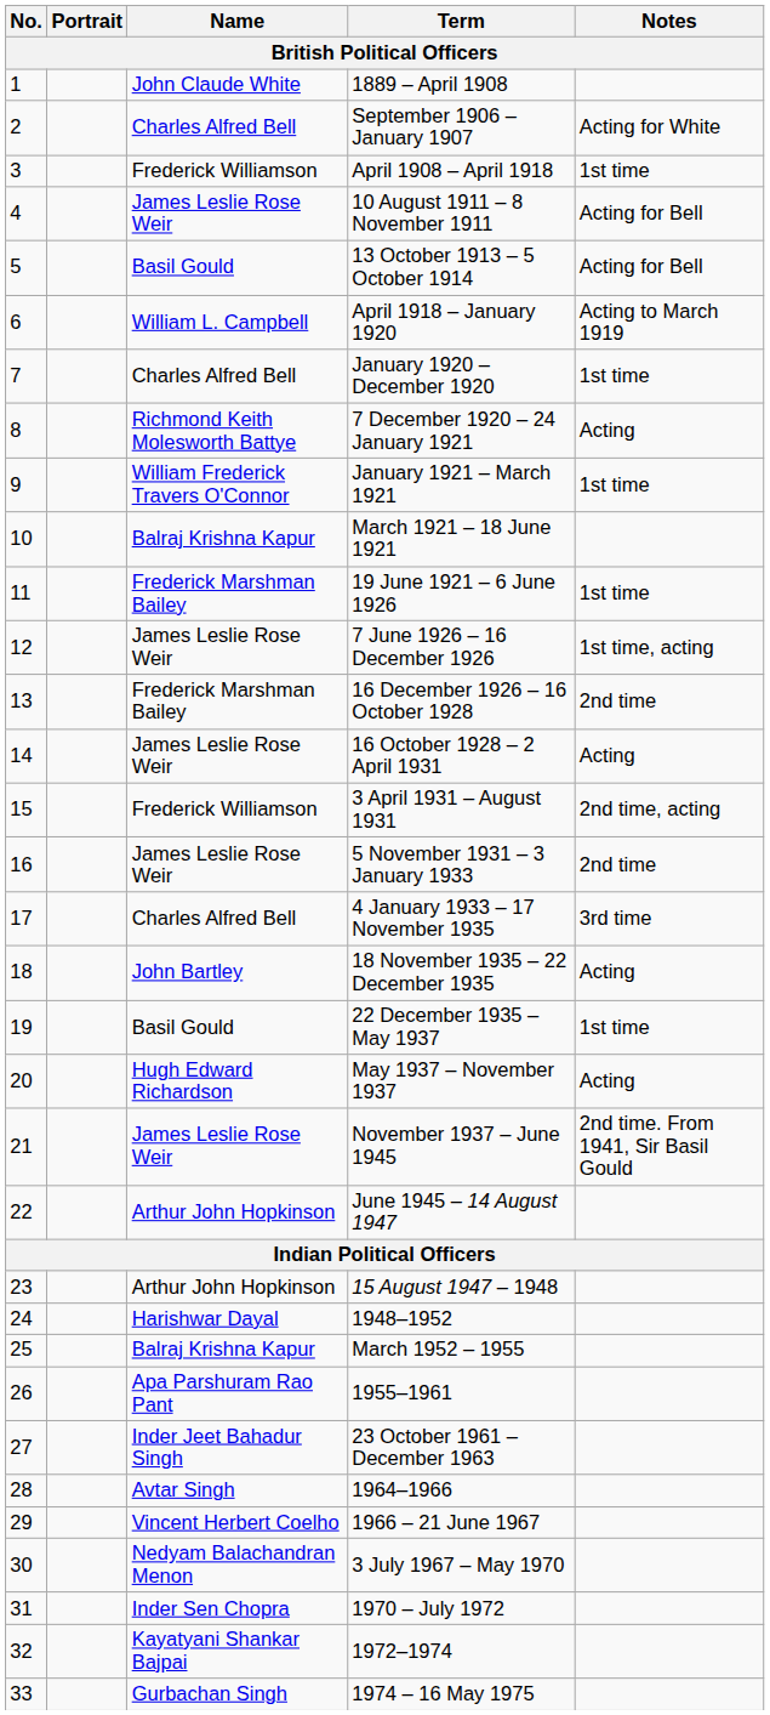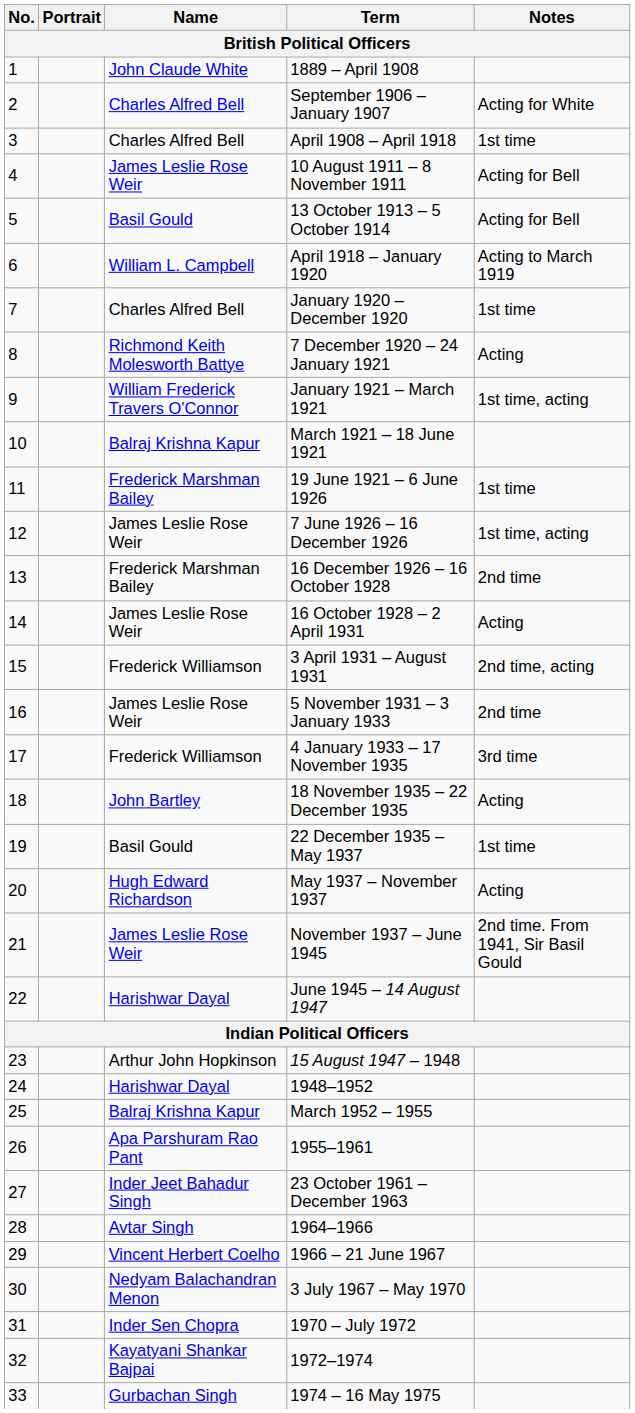 <table class="wikitable">
 <tr>
 <th>No.</th>
 <th>Portrait</th>
 <th>Name</th>
 <th>Term</th>
 <th>Notes</th>
 </tr>
 <tr>
 <th colspan="5" align="center">British Political Officers</th>
 </tr>
 <tr>
 <td>1</td>
 <td></td>
 <td><a href='#'>John Claude White</a></td>
 <td>1889 – April 1908</td>
 <td></td>
 </tr>
 <tr>
 <td>2</td>
 <td></td>
 <td><a href='#'>Charles Alfred Bell</a></td>
 <td>September 1906 – January 1907</td>
 <td>Acting for White</td>
 </tr>
 <tr>
 <td>3</td>
 <td></td>
-<td>Frederick Williamson</td>
+<td>Charles Alfred Bell</td>
 <td>April 1908 – April 1918</td>
 <td>1st time</td>
 </tr>
 <tr>
 <td>4</td>
 <td></td>
 <td><a href='#'>James Leslie Rose Weir</a></td>
 <td>10 August 1911 – 8 November 1911</td>
 <td>Acting for Bell</td>
 </tr>
 <tr>
 <td>5</td>
 <td></td>
 <td><a href='#'>Basil Gould</a></td>
 <td>13 October 1913 – 5 October 1914</td>
 <td>Acting for Bell</td>
 </tr>
 <tr>
 <td>6</td>
 <td></td>
 <td><a href='#'>William L. Campbell</a></td>
 <td>April 1918 – January 1920</td>
 <td>Acting to March 1919</td>
 </tr>
 <tr>
 <td>7</td>
 <td></td>
 <td>Charles Alfred Bell</td>
 <td>January 1920 – December 1920</td>
 <td>1st time</td>
 </tr>
 <tr>
 <td>8</td>
 <td></td>
 <td><a href='#'>Richmond Keith Molesworth Battye</a></td>
 <td>7 December 1920 – 24 January 1921</td>
 <td>Acting</td>
 </tr>
 <tr>
 <td>9</td>
 <td></td>
 <td><a href='#'>William Frederick Travers O'Connor</a></td>
 <td>January 1921 – March 1921</td>
-<td>1st time</td>
+<td>1st time, acting</td>
 </tr>
 <tr>
 <td>10</td>
 <td></td>
 <td><a href='#'>Balraj Krishna Kapur</a></td>
 <td>March 1921 – 18 June 1921</td>
 <td></td>
 </tr>
 <tr>
 <td>11</td>
 <td></td>
 <td><a href='#'>Frederick Marshman Bailey</a></td>
 <td>19 June 1921 – 6 June 1926</td>
 <td>1st time</td>
 </tr>
 <tr>
 <td>12</td>
 <td></td>
 <td>James Leslie Rose Weir</td>
 <td>7 June 1926 – 16 December 1926</td>
 <td>1st time, acting</td>
 </tr>
 <tr>
 <td>13</td>
 <td></td>
 <td>Frederick Marshman Bailey</td>
 <td>16 December 1926 – 16 October 1928</td>
 <td>2nd time</td>
 </tr>
 <tr>
 <td>14</td>
 <td></td>
 <td>James Leslie Rose Weir</td>
 <td>16 October 1928 – 2 April 1931</td>
 <td>Acting</td>
 </tr>
 <tr>
 <td>15</td>
 <td></td>
 <td>Frederick Williamson</td>
 <td>3 April 1931 – August 1931</td>
 <td>2nd time, acting</td>
 </tr>
 <tr>
 <td>16</td>
 <td></td>
 <td>James Leslie Rose Weir</td>
 <td>5 November 1931 – 3 January 1933</td>
 <td>2nd time</td>
 </tr>
 <tr>
 <td>17</td>
 <td></td>
-<td>Charles Alfred Bell</td>
+<td>Frederick Williamson</td>
 <td>4 January 1933 – 17 November 1935</td>
 <td>3rd time</td>
 </tr>
 <tr>
 <td>18</td>
 <td></td>
 <td><a href='#'>John Bartley</a></td>
 <td>18 November 1935 – 22 December 1935</td>
 <td>Acting</td>
 </tr>
 <tr>
 <td>19</td>
 <td></td>
 <td>Basil Gould</td>
 <td>22 December 1935 – May 1937</td>
 <td>1st time</td>
 </tr>
 <tr>
 <td>20</td>
 <td></td>
 <td><a href='#'>Hugh Edward Richardson</a></td>
 <td>May 1937 – November 1937</td>
 <td>Acting</td>
 </tr>
 <tr>
 <td>21</td>
 <td></td>
 <td><a href='#'>James Leslie Rose Weir</a></td>
 <td>November 1937 – June 1945</td>
 <td>2nd time. From 1941, Sir Basil Gould</td>
 </tr>
 <tr>
 <td>22</td>
 <td></td>
-<td><a href='#'>Arthur John Hopkinson</a></td>
+<td><a href='#'>Harishwar Dayal</a></td>
 <td>June 1945 – <em>14 August 1947</em></td>
 <td></td>
 </tr>
 <tr>
 <th colspan="5" align="center">Indian Political Officers</th>
 </tr>
 <tr>
 <td>23</td>
 <td></td>
 <td>Arthur John Hopkinson</td>
 <td><em>15 August 1947</em> – 1948</td>
 <td></td>
 </tr>
 <tr>
 <td>24</td>
 <td></td>
 <td><a href='#'>Harishwar Dayal</a></td>
 <td>1948–1952</td>
 <td></td>
 </tr>
 <tr>
 <td>25</td>
 <td></td>
 <td><a href='#'>Balraj Krishna Kapur</a></td>
 <td>March 1952 – 1955</td>
 <td></td>
 </tr>
 <tr>
 <td>26</td>
 <td></td>
 <td><a href='#'>Apa Parshuram Rao Pant</a></td>
 <td>1955–1961</td>
 <td></td>
 </tr>
 <tr>
 <td>27</td>
 <td></td>
 <td><a href='#'>Inder Jeet Bahadur Singh</a></td>
 <td>23 October 1961 – December 1963</td>
 <td></td>
 </tr>
 <tr>
 <td>28</td>
 <td></td>
 <td><a href='#'>Avtar Singh</a></td>
 <td>1964–1966</td>
 <td></td>
 </tr>
 <tr>
 <td>29</td>
 <td></td>
 <td><a href='#'>Vincent Herbert Coelho</a></td>
 <td>1966 – 21 June 1967</td>
 <td></td>
 </tr>
 <tr>
 <td>30</td>
 <td></td>
 <td><a href='#'>Nedyam Balachandran Menon</a></td>
 <td>3 July 1967 – May 1970</td>
 <td></td>
 </tr>
 <tr>
 <td>31</td>
 <td></td>
 <td><a href='#'>Inder Sen Chopra</a></td>
 <td>1970 – July 1972</td>
 <td></td>
 </tr>
 <tr>
 <td>32</td>
 <td></td>
 <td><a href='#'>Kayatyani Shankar Bajpai</a></td>
 <td>1972–1974</td>
 <td></td>
 </tr>
 <tr>
 <td>33</td>
 <td></td>
 <td><a href='#'>Gurbachan Singh</a></td>
 <td>1974 – 16 May 1975</td>
 <td></td>
 </tr>
 </table>
